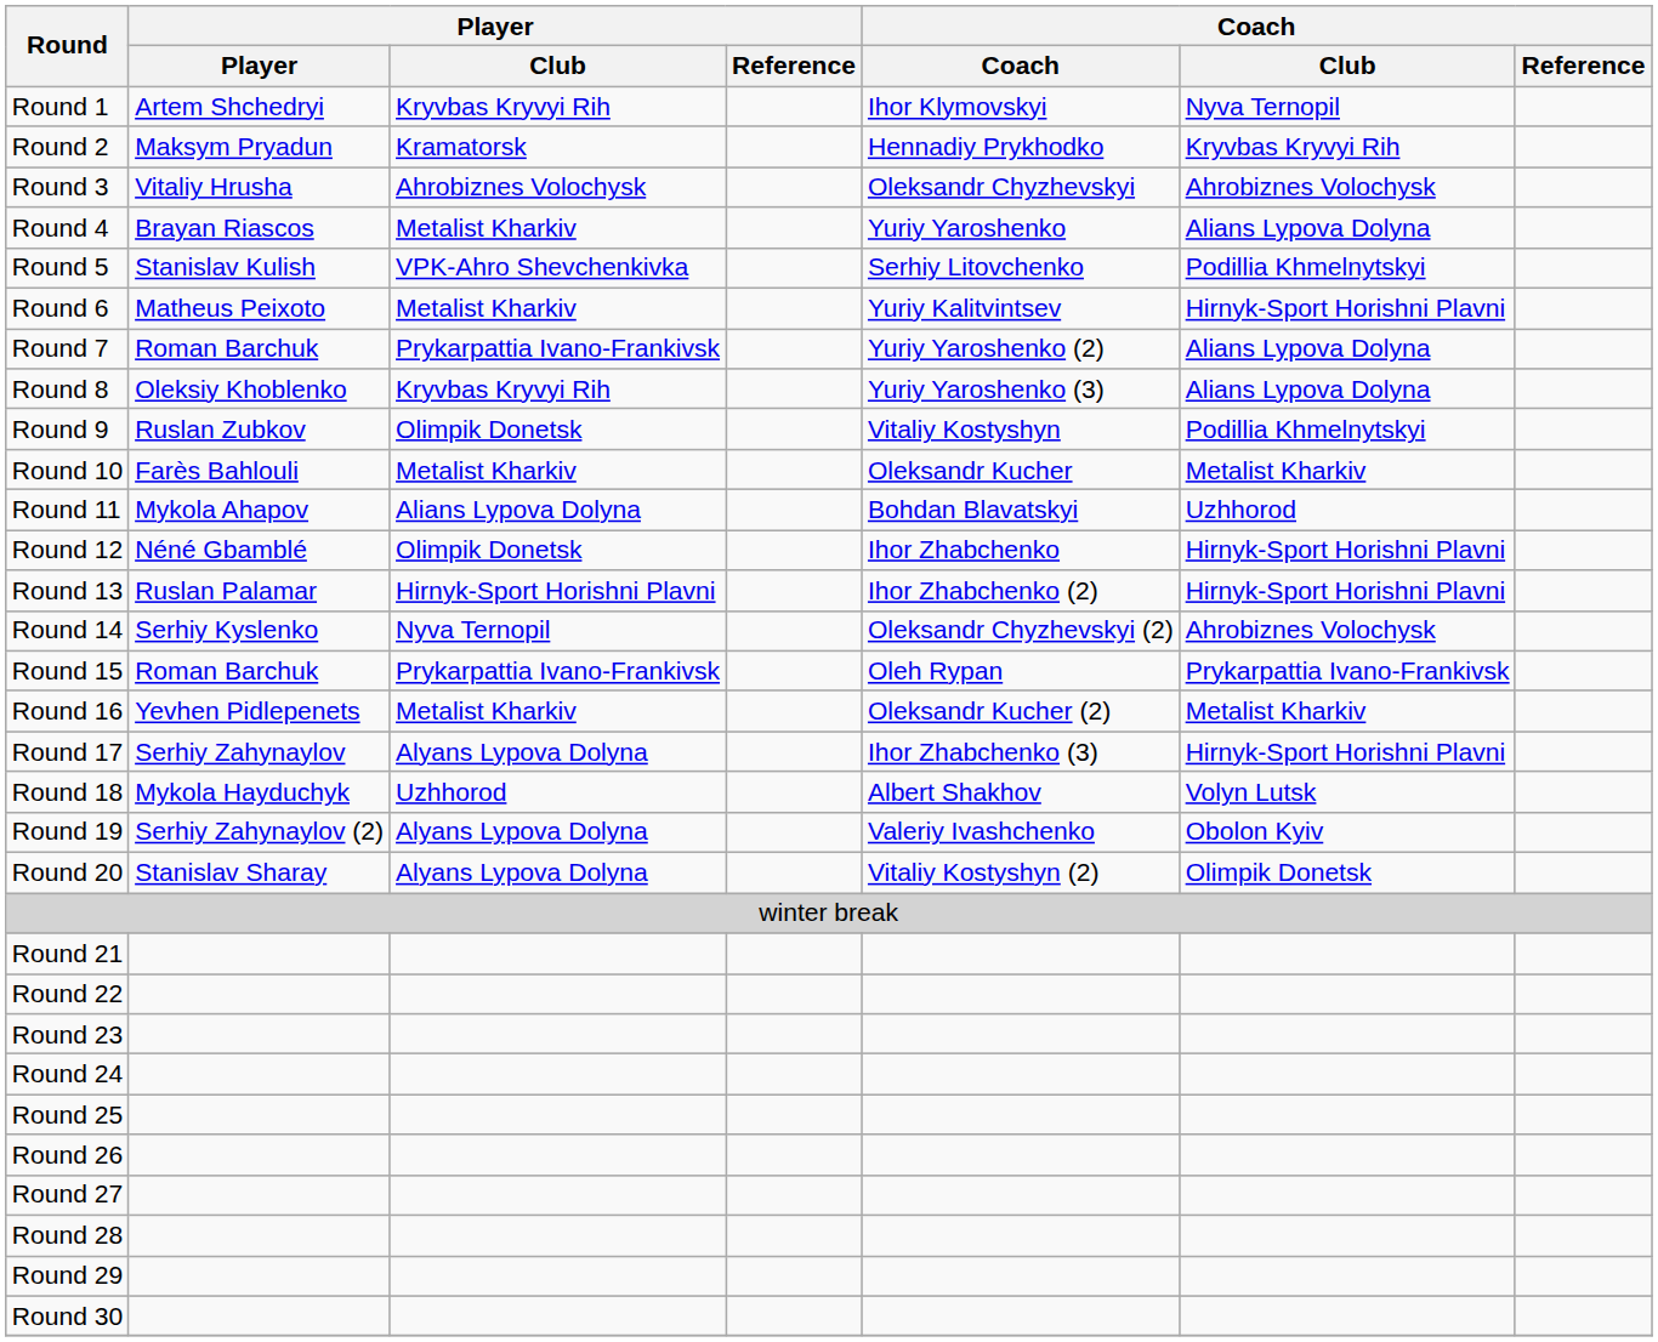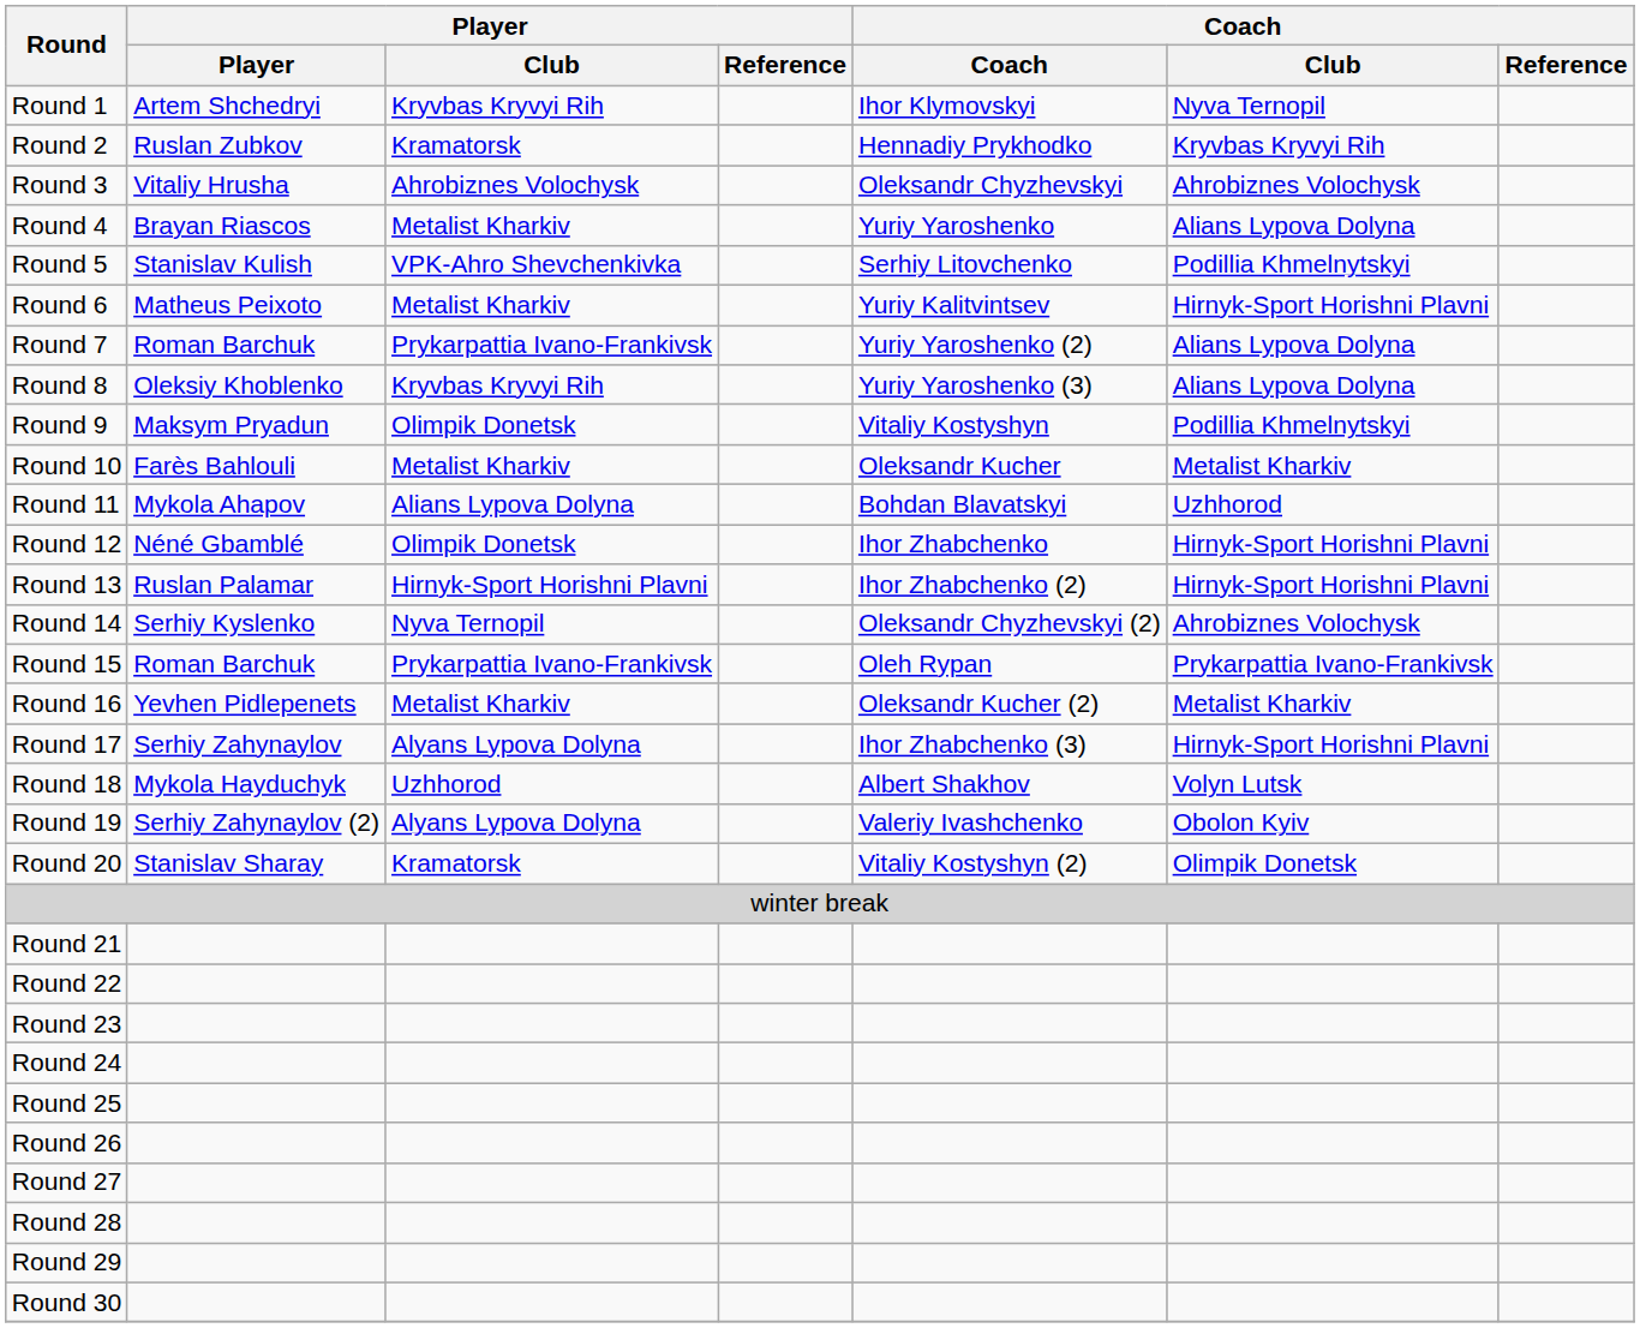 <table class="wikitable collapsible autocollapse" style="text-align:left; font-size:85%">
 <tr>
 <th rowspan="2">Round</th>
 <th colspan="3">Player</th>
 <th colspan="3">Coach</th>
 </tr>
 <tr>
 <th>Player</th>
 <th>Club</th>
 <th>Reference</th>
 <th>Coach</th>
 <th>Club</th>
 <th>Reference</th>
 </tr>
 <tr>
 <td>Round 1</td>
 <td> <a href='#'>Artem Shchedryi</a></td>
 <td><a href='#'>Kryvbas Kryvyi Rih</a></td>
 <td align=center></td>
 <td> <a href='#'>Ihor Klymovskyi</a></td>
 <td><a href='#'>Nyva Ternopil</a></td>
 <td align=center></td>
 </tr>
 <tr>
 <td>Round 2</td>
-<td> <a href='#'>Maksym Pryadun</a></td>
+<td> <a href='#'>Ruslan Zubkov</a></td>
 <td><a href='#'>Kramatorsk</a></td>
 <td align=center></td>
 <td> <a href='#'>Hennadiy Prykhodko</a></td>
 <td><a href='#'>Kryvbas Kryvyi Rih</a></td>
 <td align=center></td>
 </tr>
 <tr>
 <td>Round 3</td>
 <td> <a href='#'>Vitaliy Hrusha</a></td>
 <td><a href='#'>Ahrobiznes Volochysk</a></td>
 <td align=center></td>
 <td> <a href='#'>Oleksandr Chyzhevskyi</a></td>
 <td><a href='#'>Ahrobiznes Volochysk</a></td>
 <td align=center></td>
 </tr>
 <tr>
 <td>Round 4</td>
 <td> <a href='#'>Brayan Riascos</a></td>
 <td><a href='#'>Metalist Kharkiv</a></td>
 <td align=center></td>
 <td> <a href='#'>Yuriy Yaroshenko</a></td>
 <td><a href='#'>Alians Lypova Dolyna</a></td>
 <td align=center></td>
 </tr>
 <tr>
 <td>Round 5</td>
 <td> <a href='#'>Stanislav Kulish</a></td>
 <td><a href='#'>VPK-Ahro Shevchenkivka</a></td>
 <td align=center></td>
 <td> <a href='#'>Serhiy Litovchenko</a></td>
 <td><a href='#'>Podillia Khmelnytskyi</a></td>
 <td align=center></td>
 </tr>
 <tr>
 <td>Round 6</td>
 <td> <a href='#'>Matheus Peixoto</a></td>
 <td><a href='#'>Metalist Kharkiv</a></td>
 <td align=center></td>
 <td> <a href='#'>Yuriy Kalitvintsev</a></td>
 <td><a href='#'>Hirnyk-Sport Horishni Plavni</a></td>
 <td align=center></td>
 </tr>
 <tr>
 <td>Round 7</td>
 <td> <a href='#'>Roman Barchuk</a></td>
 <td><a href='#'>Prykarpattia Ivano-Frankivsk</a></td>
 <td align=center></td>
 <td> <a href='#'>Yuriy Yaroshenko</a> (2)</td>
 <td><a href='#'>Alians Lypova Dolyna</a></td>
 <td align=center></td>
 </tr>
 <tr>
 <td>Round 8</td>
 <td> <a href='#'>Oleksiy Khoblenko</a></td>
 <td><a href='#'>Kryvbas Kryvyi Rih</a></td>
 <td align=center></td>
 <td> <a href='#'>Yuriy Yaroshenko</a> (3)</td>
 <td><a href='#'>Alians Lypova Dolyna</a></td>
 <td align=center></td>
 </tr>
 <tr>
 <td>Round 9</td>
-<td> <a href='#'>Ruslan Zubkov</a></td>
+<td> <a href='#'>Maksym Pryadun</a></td>
 <td><a href='#'>Olimpik Donetsk</a></td>
 <td align=center></td>
 <td> <a href='#'>Vitaliy Kostyshyn</a></td>
 <td><a href='#'>Podillia Khmelnytskyi</a></td>
 <td align=center></td>
 </tr>
 <tr>
 <td>Round 10</td>
 <td> <a href='#'>Farès Bahlouli</a></td>
 <td><a href='#'>Metalist Kharkiv</a></td>
 <td align=center></td>
 <td> <a href='#'>Oleksandr Kucher</a></td>
 <td><a href='#'>Metalist Kharkiv</a></td>
 <td align=center></td>
 </tr>
 <tr>
 <td>Round 11</td>
 <td> <a href='#'>Mykola Ahapov</a></td>
 <td><a href='#'>Alians Lypova Dolyna</a></td>
 <td align=center></td>
 <td> <a href='#'>Bohdan Blavatskyi</a></td>
 <td><a href='#'>Uzhhorod</a></td>
 <td align=center></td>
 </tr>
 <tr>
 <td>Round 12</td>
 <td> <a href='#'>Néné Gbamblé</a></td>
 <td><a href='#'>Olimpik Donetsk</a></td>
 <td align=center></td>
 <td> <a href='#'>Ihor Zhabchenko</a></td>
 <td><a href='#'>Hirnyk-Sport Horishni Plavni</a></td>
 <td align=center></td>
 </tr>
 <tr>
 <td>Round 13</td>
 <td> <a href='#'>Ruslan Palamar</a></td>
 <td><a href='#'>Hirnyk-Sport Horishni Plavni</a></td>
 <td align=center></td>
 <td> <a href='#'>Ihor Zhabchenko</a> (2)</td>
 <td><a href='#'>Hirnyk-Sport Horishni Plavni</a></td>
 <td align=center></td>
 </tr>
 <tr>
 <td>Round 14</td>
 <td> <a href='#'>Serhiy Kyslenko</a></td>
 <td><a href='#'>Nyva Ternopil</a></td>
 <td align=center></td>
 <td> <a href='#'>Oleksandr Chyzhevskyi</a> (2)</td>
 <td><a href='#'>Ahrobiznes Volochysk</a></td>
 <td align=center></td>
 </tr>
 <tr>
 <td>Round 15</td>
 <td> <a href='#'>Roman Barchuk</a></td>
 <td><a href='#'>Prykarpattia Ivano-Frankivsk</a></td>
 <td align=center></td>
 <td> <a href='#'>Oleh Rypan</a></td>
 <td><a href='#'>Prykarpattia Ivano-Frankivsk</a></td>
 <td align=center></td>
 </tr>
 <tr>
 <td>Round 16</td>
 <td> <a href='#'>Yevhen Pidlepenets</a></td>
 <td><a href='#'>Metalist Kharkiv</a></td>
 <td align=center></td>
 <td> <a href='#'>Oleksandr Kucher</a> (2)</td>
 <td><a href='#'>Metalist Kharkiv</a></td>
 <td align=center></td>
 </tr>
 <tr>
 <td>Round 17</td>
 <td> <a href='#'>Serhiy Zahynaylov</a></td>
 <td><a href='#'>Alyans Lypova Dolyna</a></td>
 <td align=center></td>
 <td> <a href='#'>Ihor Zhabchenko</a> (3)</td>
 <td><a href='#'>Hirnyk-Sport Horishni Plavni</a></td>
 <td align=center></td>
 </tr>
 <tr>
 <td>Round 18</td>
 <td> <a href='#'>Mykola Hayduchyk</a></td>
 <td><a href='#'>Uzhhorod</a></td>
 <td align=center></td>
 <td> <a href='#'>Albert Shakhov</a></td>
 <td><a href='#'>Volyn Lutsk</a></td>
 <td align=center></td>
 </tr>
 <tr>
 <td>Round 19</td>
 <td> <a href='#'>Serhiy Zahynaylov</a> (2)</td>
 <td><a href='#'>Alyans Lypova Dolyna</a></td>
 <td align=center></td>
 <td> <a href='#'>Valeriy Ivashchenko</a></td>
 <td><a href='#'>Obolon Kyiv</a></td>
 <td align=center></td>
 </tr>
 <tr>
 <td>Round 20</td>
 <td> <a href='#'>Stanislav Sharay</a></td>
-<td><a href='#'>Alyans Lypova Dolyna</a></td>
+<td><a href='#'>Kramatorsk</a></td>
 <td align=center></td>
 <td> <a href='#'>Vitaliy Kostyshyn</a> (2)</td>
 <td><a href='#'>Olimpik Donetsk</a></td>
 <td align=center></td>
 </tr>
 <tr>
 <td colspan=7 align=center bgcolor=lightgrey>winter break</td>
 </tr>
 <tr>
 <td>Round 21</td>
 <td></td>
 <td></td>
 <td align=center></td>
 <td></td>
 <td></td>
 <td align=center></td>
 </tr>
 <tr>
 <td>Round 22</td>
 <td></td>
 <td></td>
 <td align=center></td>
 <td></td>
 <td></td>
 <td align=center></td>
 </tr>
 <tr>
 <td>Round 23</td>
 <td></td>
 <td></td>
 <td align=center></td>
 <td></td>
 <td></td>
 <td align=center></td>
 </tr>
 <tr>
 <td>Round 24</td>
 <td></td>
 <td></td>
 <td align=center></td>
 <td></td>
 <td></td>
 <td align=center></td>
 </tr>
 <tr>
 <td>Round 25</td>
 <td></td>
 <td></td>
 <td align=center></td>
 <td></td>
 <td></td>
 <td align=center></td>
 </tr>
 <tr>
 <td>Round 26</td>
 <td></td>
 <td></td>
 <td align=center></td>
 <td></td>
 <td></td>
 <td align=center></td>
 </tr>
 <tr>
 <td>Round 27</td>
 <td></td>
 <td></td>
 <td align=center></td>
 <td></td>
 <td></td>
 <td align=center></td>
 </tr>
 <tr>
 <td>Round 28</td>
 <td></td>
 <td></td>
 <td align=center></td>
 <td></td>
 <td></td>
 <td align=center></td>
 </tr>
 <tr>
 <td>Round 29</td>
 <td></td>
 <td></td>
 <td align=center></td>
 <td></td>
 <td></td>
 <td align=center></td>
 </tr>
 <tr>
 <td>Round 30</td>
 <td></td>
 <td></td>
 <td align=center></td>
 <td></td>
 <td></td>
 <td align=center></td>
 </tr>
 <tr>
 </tr>
 </table>
